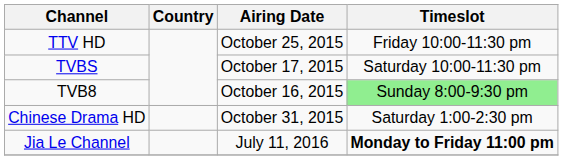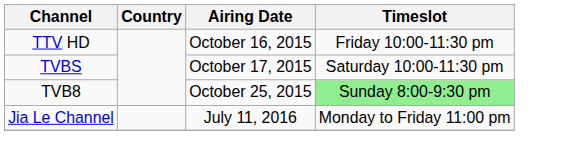 <table class="wikitable" style="text-align:center">
 <tr>
 <th>Channel</th>
 <th>Country</th>
 <th>Airing Date</th>
 <th>Timeslot</th>
 </tr>
 <tr>
 <td><a href='#'>TTV</a> HD</td>
 <td rowspan=3></td>
-<td>October 25, 2015</td>
+<td>October 16, 2015</td>
 <td>Friday 10:00-11:30 pm</td>
 </tr>
 <tr>
 <td><a href='#'>TVBS</a></td>
 <td>October 17, 2015</td>
 <td>Saturday 10:00-11:30 pm</td>
 </tr>
 <tr>
 <td>TVB8</td>
-<td>October 16, 2015</td>
+<td>October 25, 2015</td>
 <td style="background: lightgreen;">Sunday 8:00-9:30 pm</td>
-</tr>
-<tr>
-<td><a href='#'>Chinese Drama</a> HD</td>
-<td></td>
-<td>October 31, 2015</td>
-<td>Saturday 1:00-2:30 pm</td>
 </tr>
 <tr>
 <td><a href='#'>Jia Le Channel</a></td>
 <td></td>
 <td>July 11, 2016</td>
-<td><strong>Monday to Friday 11:00 pm</strong></td>
+<td>Monday to Friday 11:00 pm</td>
 </tr>
 <tr>
 </tr>
 </table>
